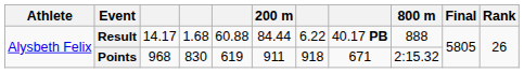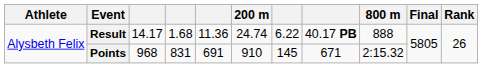 <table class=wikitable style="font-size:90%;">
 <tr>
 <th>Athlete</th>
 <th>Event</th>
 <th></th>
 <th></th>
 <th></th>
 <th>200 m</th>
 <th></th>
 <th></th>
 <th>800 m</th>
 <th>Final</th>
 <th>Rank</th>
 </tr>
 <tr align=center>
 <td rowspan=2 align=left><a href='#'>Alysbeth Felix</a></td>
 <th style="font-size:95%">Result</th>
 <td>14.17</td>
 <td>1.68</td>
-<td>60.88</td>
-<td>84.44</td>
+<td>11.36</td>
+<td>24.74</td>
 <td>6.22</td>
 <td>40.17 <strong>PB</strong></td>
 <td>888</td>
 <td rowspan=2>5805</td>
 <td rowspan=2>26</td>
 </tr>
 <tr align=center>
 <th style="font-size:95%">Points</th>
 <td>968</td>
-<td>830</td>
-<td>619</td>
-<td>911</td>
-<td>918</td>
+<td>831</td>
+<td>691</td>
+<td>910</td>
+<td>145</td>
 <td>671</td>
 <td>2:15.32</td>
 </tr>
 </table>
